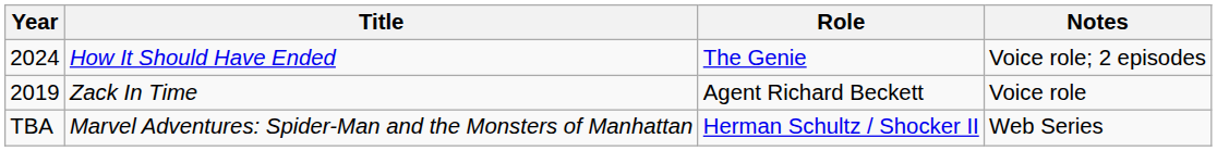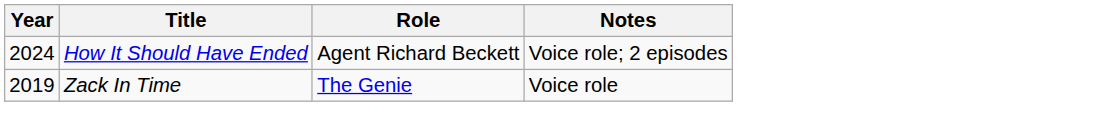 <table class="wikitable sortable">
 <tr>
 <th>Year</th>
 <th>Title</th>
 <th>Role</th>
 <th class="unsortable">Notes</th>
 </tr>
 <tr>
 <td>2024</td>
 <td><em><a href='#'>How It Should Have Ended</a></em></td>
-<td><a href='#'>The Genie</a></td>
+<td>Agent Richard Beckett</td>
 <td>Voice role; 2 episodes</td>
 </tr>
 <tr>
 <td>2019</td>
 <td><em>Zack In Time</em></td>
-<td>Agent Richard Beckett</td>
+<td><a href='#'>The Genie</a></td>
 <td>Voice role</td>
 </tr>
-<tr>
-<td>TBA</td>
-<td><em>Marvel Adventures: Spider-Man and the Monsters of Manhattan</em></td>
-<td><a href='#'>Herman Schultz / Shocker II</a></td>
-<td>Web Series</td>
-</tr>
 </table>
